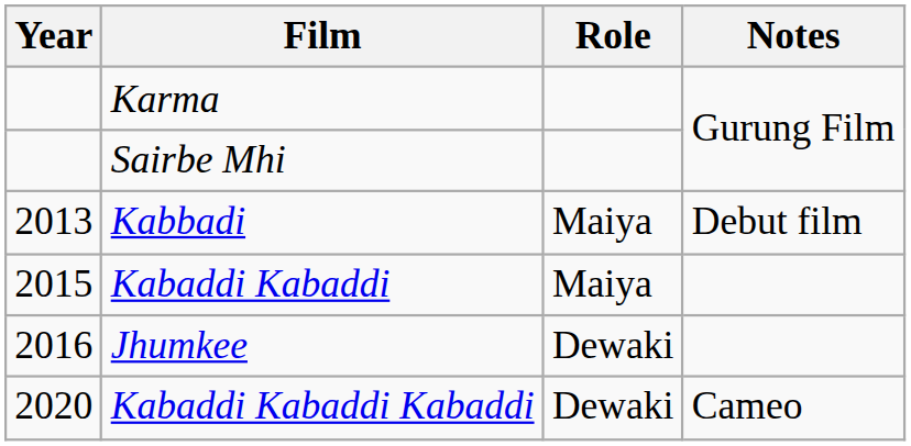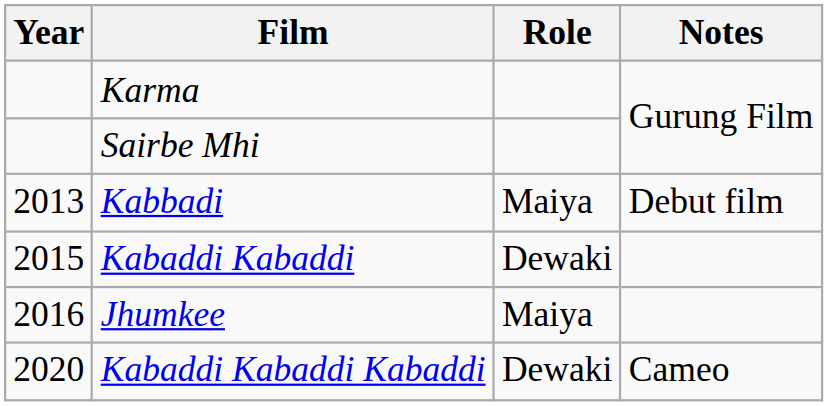 <table class="wikitable sortable plainrowheaders">
 <tr style="text-align:center;">
 <th scope="col">Year</th>
 <th scope="col">Film</th>
 <th scope="col">Role</th>
 <th scope="col">Notes</th>
 </tr>
 <tr>
 <td></td>
 <td><em>Karma</em></td>
 <td></td>
 <td rowspan="2">Gurung Film</td>
 </tr>
 <tr>
 <td></td>
 <td><em>Sairbe Mhi</em></td>
 <td></td>
 </tr>
 <tr>
 <td>2013</td>
 <td><em><a href='#'>Kabbadi</a></em></td>
 <td>Maiya</td>
 <td>Debut film</td>
 </tr>
 <tr>
 <td>2015</td>
 <td><em><a href='#'>Kabaddi Kabaddi</a></em></td>
-<td>Maiya</td>
+<td>Dewaki</td>
 <td></td>
 </tr>
 <tr>
 <td>2016</td>
 <td><em><a href='#'>Jhumkee</a></em></td>
-<td>Dewaki</td>
+<td>Maiya</td>
 <td></td>
 </tr>
 <tr>
 <td>2020</td>
 <td><em><a href='#'>Kabaddi Kabaddi Kabaddi</a></em></td>
 <td>Dewaki</td>
 <td>Cameo</td>
 </tr>
 </table>
